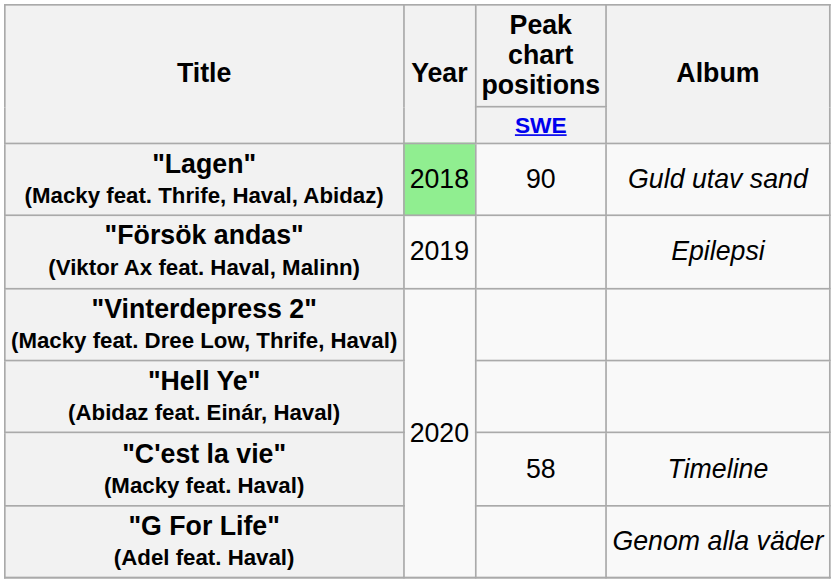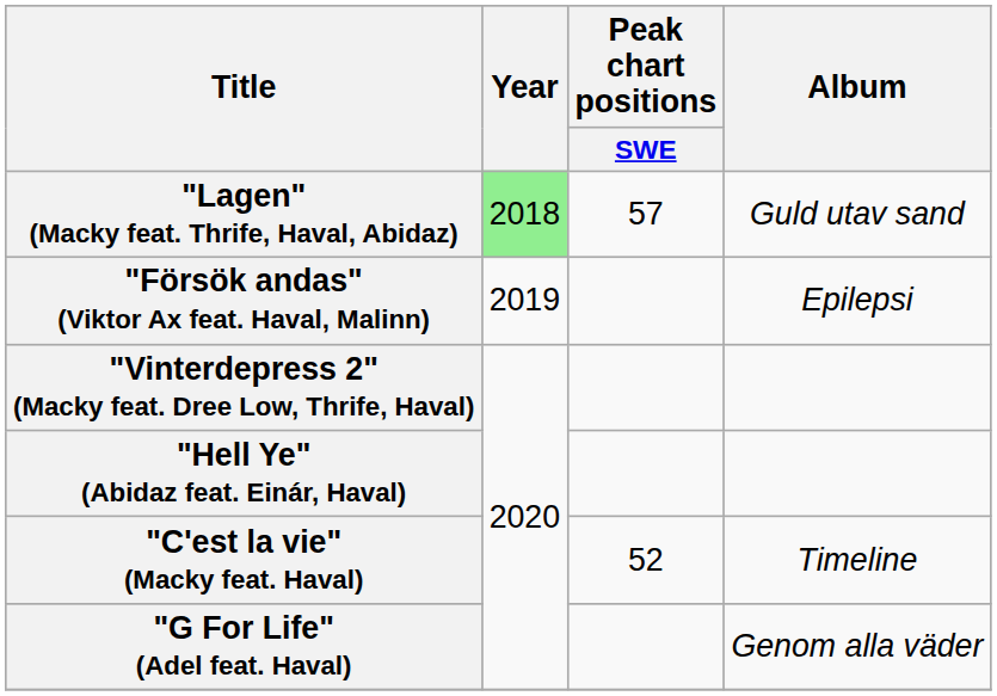 <table class="wikitable plainrowheaders" style="text-align:center;">
 <tr>
 <th scope="col" rowspan="2">Title</th>
 <th scope="col" rowspan="2">Year</th>
 <th scope="col" colspan="1">Peak chart positions</th>
 <th scope="col" rowspan="2">Album</th>
 </tr>
 <tr>
 <th scope="col" style="width:3em;font-size:85%;"><a href='#'>SWE</a><br></th>
 </tr>
 <tr>
 <th scope="row">"Lagen" <br><small>(Macky feat. Thrife, Haval, Abidaz)</small></th>
 <td style="background: lightgreen;">2018</td>
-<td>90</td>
+<td>57</td>
 <td><em>Guld utav sand</em></td>
 </tr>
 <tr>
 <th scope="row">"Försök andas" <br><small>(Viktor Ax feat. Haval, Malinn)</small></th>
 <td>2019</td>
 <td></td>
 <td><em>Epilepsi</em></td>
 </tr>
 <tr>
 <th scope="row">"Vinterdepress 2" <br><small>(Macky feat. Dree Low, Thrife, Haval)</small></th>
 <td rowspan=4>2020</td>
 <td></td>
 <td></td>
 </tr>
 <tr>
 <th scope="row">"Hell Ye" <br><small>(Abidaz feat. Einár, Haval)</small></th>
 <td></td>
 <td></td>
 </tr>
 <tr>
 <th scope="row">"C'est la vie" <br><small>(Macky feat. Haval)</small></th>
-<td>58</td>
+<td>52</td>
 <td><em>Timeline</em></td>
 </tr>
 <tr>
 <th scope="row">"G For Life" <br><small>(Adel feat. Haval)</small></th>
 <td></td>
 <td><em>Genom alla väder</em></td>
 </tr>
 <tr>
 </tr>
 </table>
